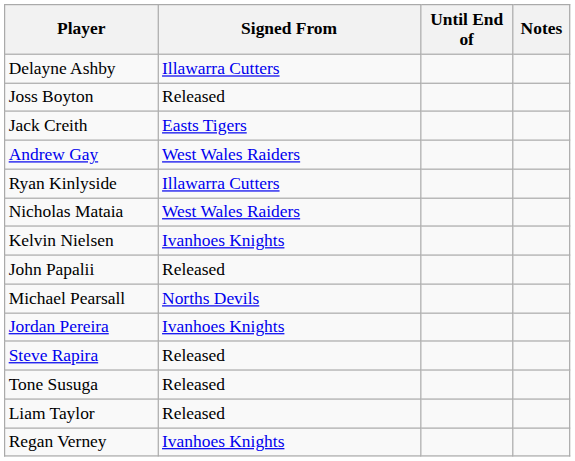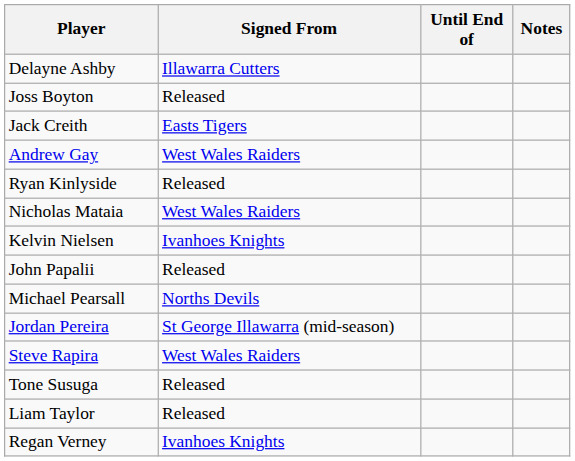 <table class="wikitable" style="font-size:90%">
 <tr style="background:#efefef;">
 <th style="width:120px;">Player</th>
 <th style="width:210px;">Signed From</th>
 <th style="width:70px;">Until End of</th>
 <th style="width:40px;">Notes</th>
 </tr>
 <tr>
 <td>Delayne Ashby</td>
 <td> <a href='#'>Illawarra Cutters</a></td>
 <td></td>
 <td></td>
 </tr>
 <tr>
 <td>Joss Boyton</td>
 <td>Released</td>
 <td></td>
 <td></td>
 </tr>
 <tr>
 <td>Jack Creith</td>
 <td> <a href='#'>Easts Tigers</a></td>
 <td></td>
 <td></td>
 </tr>
 <tr>
 <td><a href='#'>Andrew Gay</a></td>
 <td> <a href='#'>West Wales Raiders</a></td>
 <td></td>
 <td></td>
 </tr>
 <tr>
 <td>Ryan Kinlyside</td>
-<td> <a href='#'>Illawarra Cutters</a></td>
+<td>Released</td>
 <td></td>
 <td></td>
 </tr>
 <tr>
 <td>Nicholas Mataia</td>
 <td> <a href='#'>West Wales Raiders</a></td>
 <td></td>
 <td></td>
 </tr>
 <tr>
 <td>Kelvin Nielsen</td>
 <td> <a href='#'>Ivanhoes Knights</a></td>
 <td></td>
 <td></td>
 </tr>
 <tr>
 <td>John Papalii</td>
 <td>Released</td>
 <td></td>
 <td></td>
 </tr>
 <tr>
 <td>Michael Pearsall</td>
 <td> <a href='#'>Norths Devils</a></td>
 <td></td>
 <td></td>
 </tr>
 <tr>
 <td><a href='#'>Jordan Pereira</a></td>
-<td> <a href='#'>Ivanhoes Knights</a></td>
+<td> <a href='#'>St George Illawarra</a> (mid-season)</td>
 <td></td>
 <td></td>
 </tr>
 <tr>
 <td><a href='#'>Steve Rapira</a></td>
-<td>Released</td>
+<td> <a href='#'>West Wales Raiders</a></td>
 <td></td>
 <td></td>
 </tr>
 <tr>
 <td>Tone Susuga</td>
 <td>Released</td>
 <td></td>
 <td></td>
 </tr>
 <tr>
 <td>Liam Taylor</td>
 <td>Released</td>
 <td></td>
 <td></td>
 </tr>
 <tr>
 <td>Regan Verney</td>
 <td> <a href='#'>Ivanhoes Knights</a></td>
 <td></td>
 <td></td>
 </tr>
 </table>
